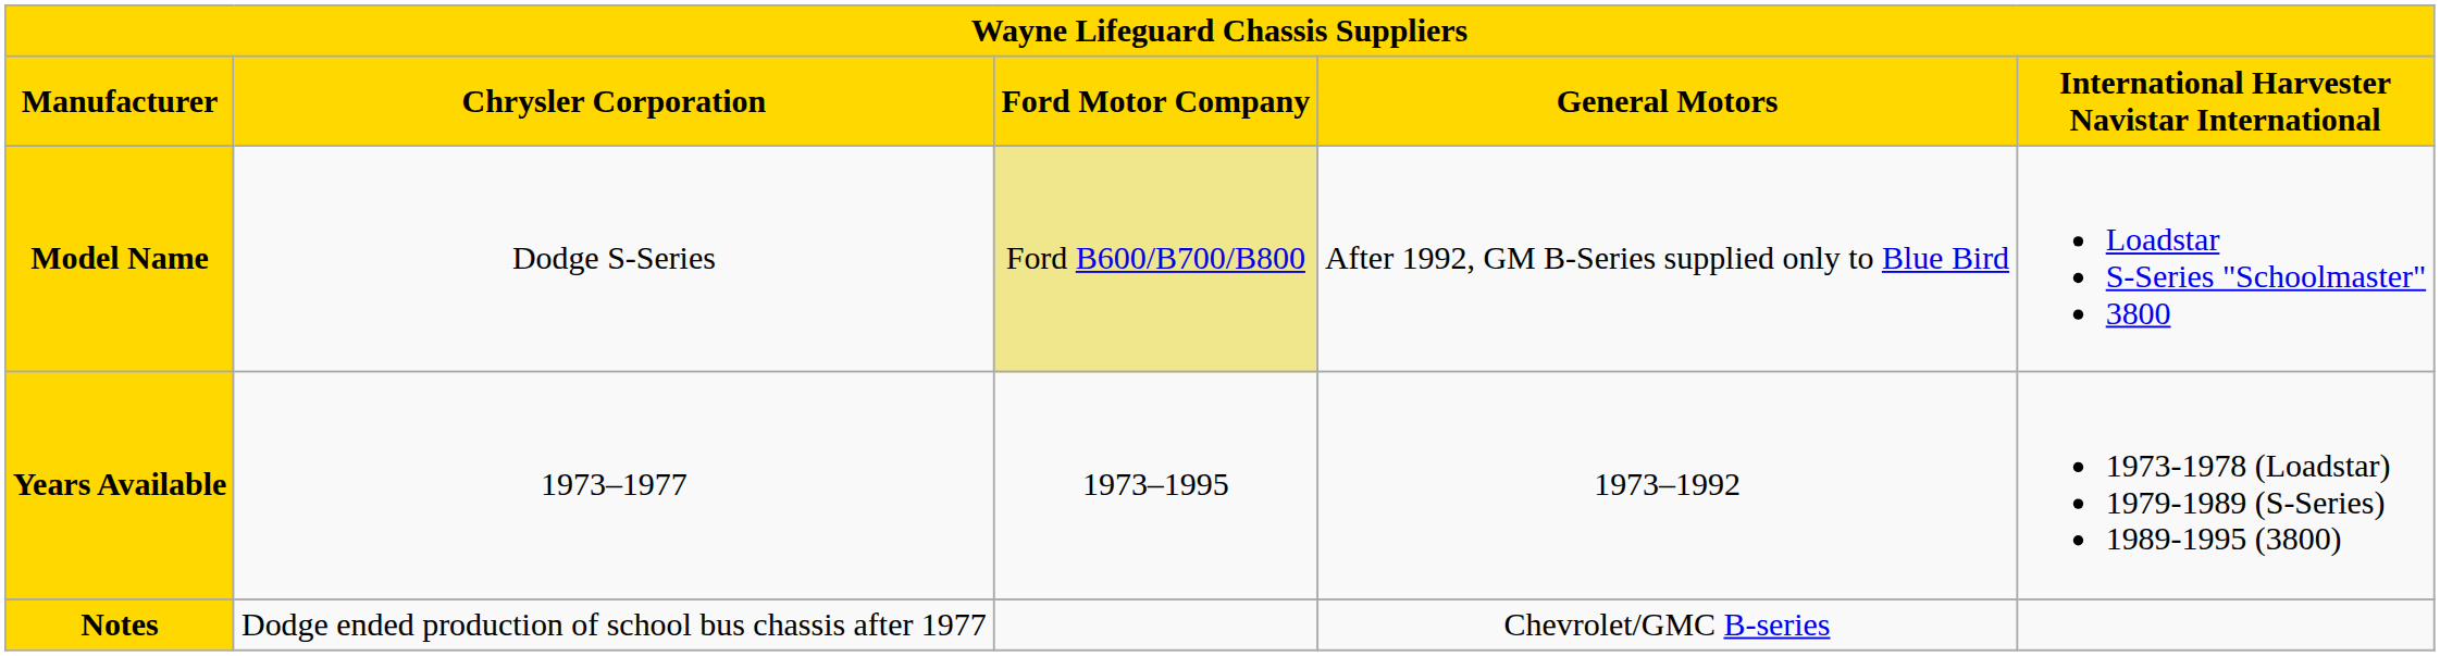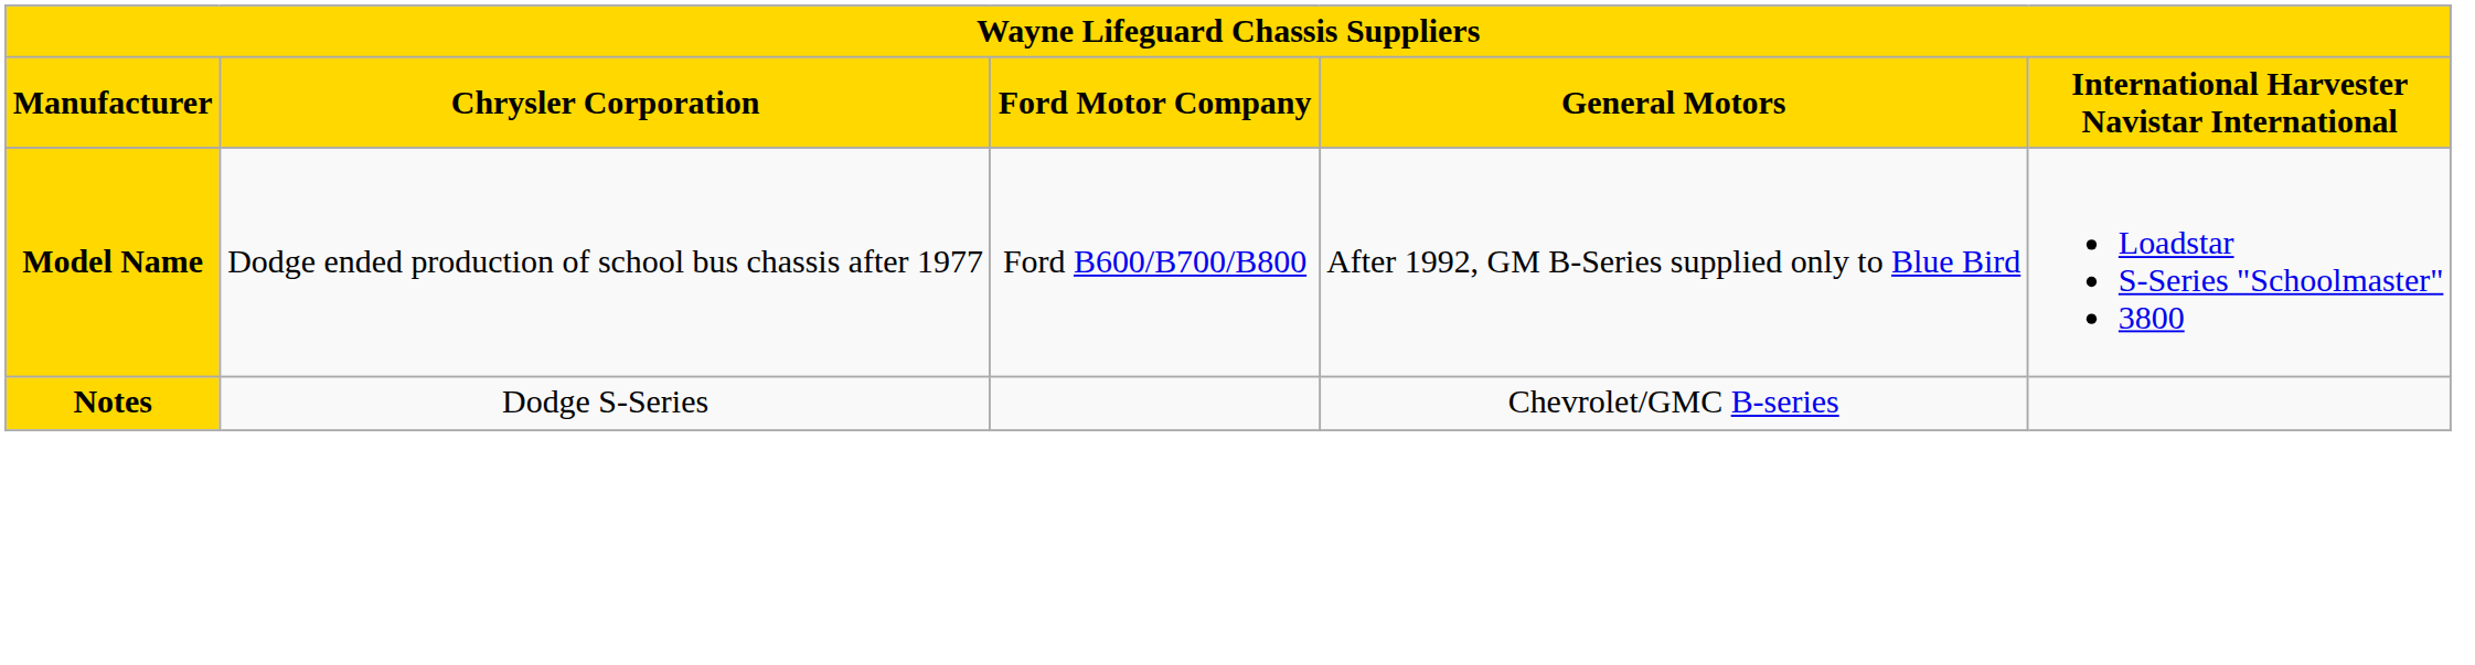 <table class="wikitable collapsible" border="1">
 <tr>
 <th colspan=5 style="background:#FFD800">Wayne Lifeguard Chassis Suppliers</th>
 </tr>
 <tr>
 <th style="background:#FFD800">Manufacturer</th>
 <th style="background:#FFD800">Chrysler Corporation</th>
 <th style="background:#FFD800">Ford Motor Company</th>
 <th style="background:#FFD800">General Motors</th>
 <th style="background:#FFD800">International Harvester <br>Navistar International</th>
 </tr>
 <tr>
 <th style="background:#FFD800">Model Name</th>
-<td style="text-align:center">Dodge S-Series</td>
-<td style="background: khaki; text-align:center">Ford <a href='#'>B600/B700/B800</a></td>
+<td>Dodge ended production of school bus chassis after 1977</td>
+<td style="text-align:center">Ford <a href='#'>B600/B700/B800</a></td>
 <td>After 1992, GM B-Series supplied only to <a href='#'>Blue Bird</a></td>
 <td><br><ul><li><a href='#'>Loadstar</a></li><li><a href='#'>S-Series "Schoolmaster"</a></li><li><a href='#'>3800</a></li></ul></td>
 </tr>
 <tr>
-<th style="background:#FFD800">Years Available</th>
-<td style="text-align:center">1973–1977</td>
-<td style="text-align:center">1973–1995</td>
-<td style="text-align:center">1973–1992</td>
-<td><br><ul><li>1973-1978 (Loadstar)</li><li>1979-1989 (S-Series)</li><li>1989-1995 (3800)</li></ul></td>
-</tr>
-<tr>
 <th style="background:#FFD800">Notes</th>
-<td>Dodge ended production of school bus chassis after 1977</td>
+<td style="text-align:center">Dodge S-Series</td>
 <td></td>
 <td style="text-align:center">Chevrolet/GMC <a href='#'>B-series</a></td>
 <td></td>
 </tr>
 </table>
